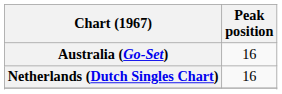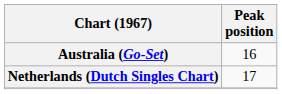 <table class="wikitable sortable plainrowheaders">
 <tr>
 <th scope="col">Chart (1967)</th>
 <th scope="col">Peak<br>position</th>
 </tr>
 <tr>
 <th scope="row">Australia (<em><a href='#'>Go-Set</a></em>)</th>
 <td style="text-align:center;">16</td>
 </tr>
 <tr>
 <th scope="row">Netherlands (<a href='#'>Dutch Singles Chart</a>)</th>
-<td align="center">16</td>
+<td align="center">17</td>
 </tr>
 <tr>
 </tr>
 <tr>
 </tr>
 <tr>
 </tr>
 </table>
